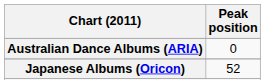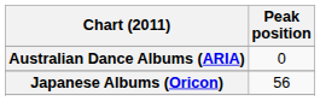 <table class="wikitable sortable plainrowheaders" style="text-align:center">
 <tr>
 <th scope="col">Chart (2011)</th>
 <th scope="col">Peak<br>position</th>
 </tr>
 <tr>
 </tr>
 <tr>
 <th scope="row">Australian Dance Albums (<a href='#'>ARIA</a>)</th>
 <td>0</td>
 </tr>
 <tr>
 </tr>
 <tr>
 </tr>
 <tr>
 </tr>
 <tr>
 </tr>
 <tr>
 <th scope="row">Japanese Albums (<a href='#'>Oricon</a>)</th>
-<td>52</td>
+<td>56</td>
 </tr>
 <tr>
 </tr>
 <tr>
 </tr>
 </table>
